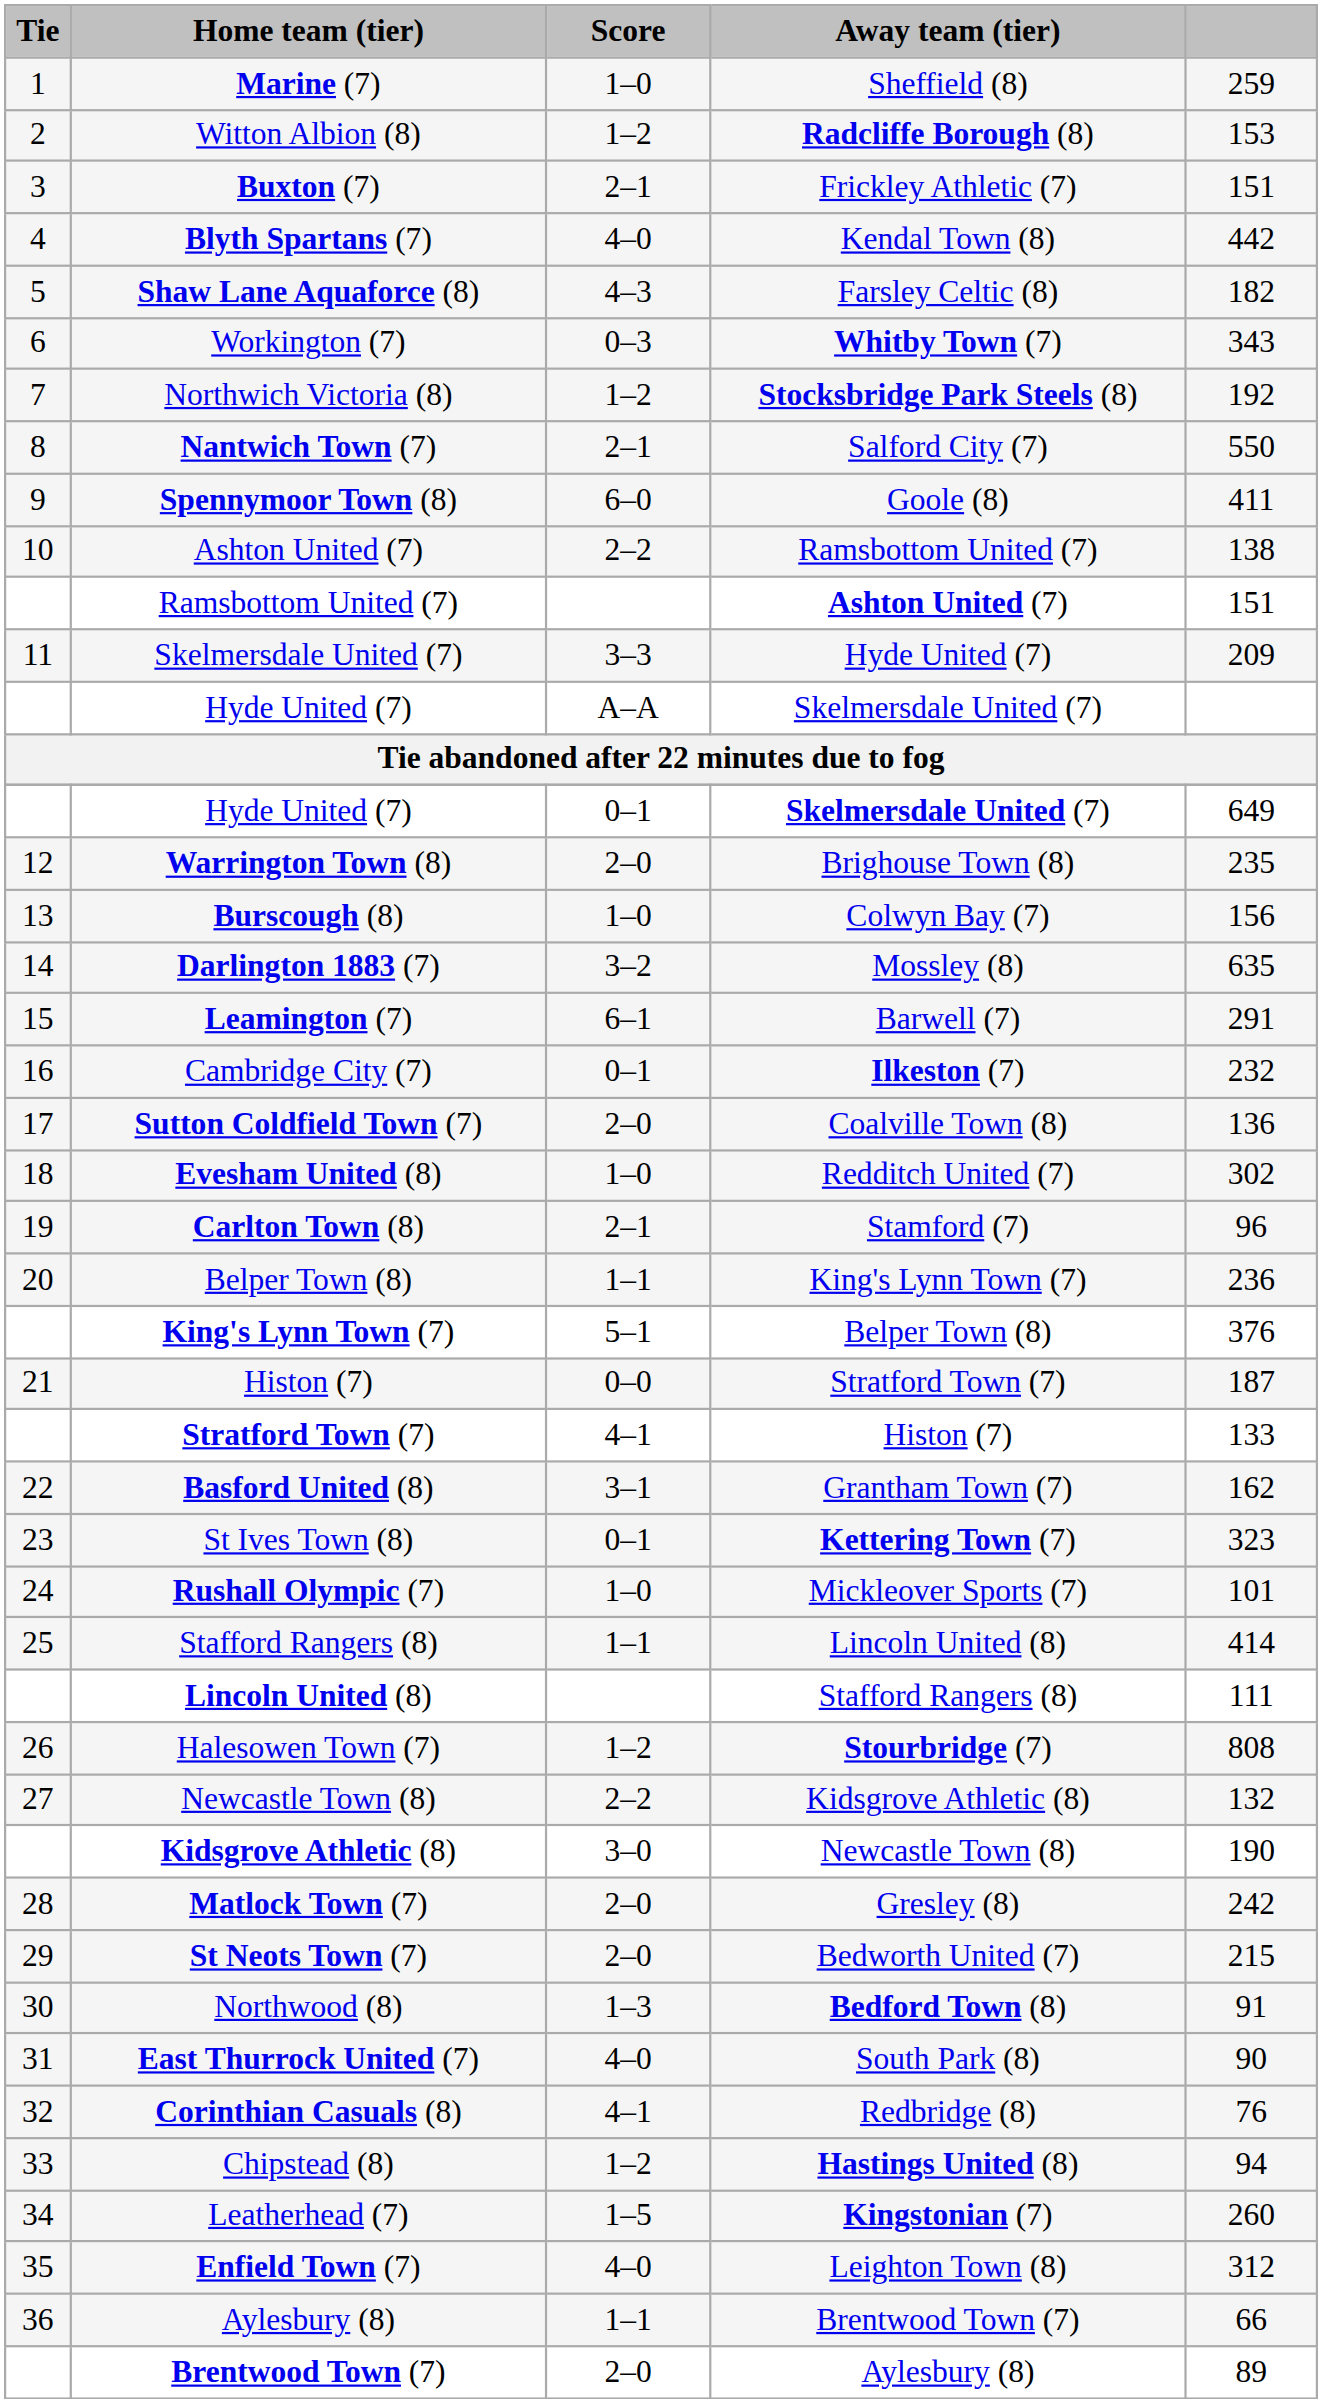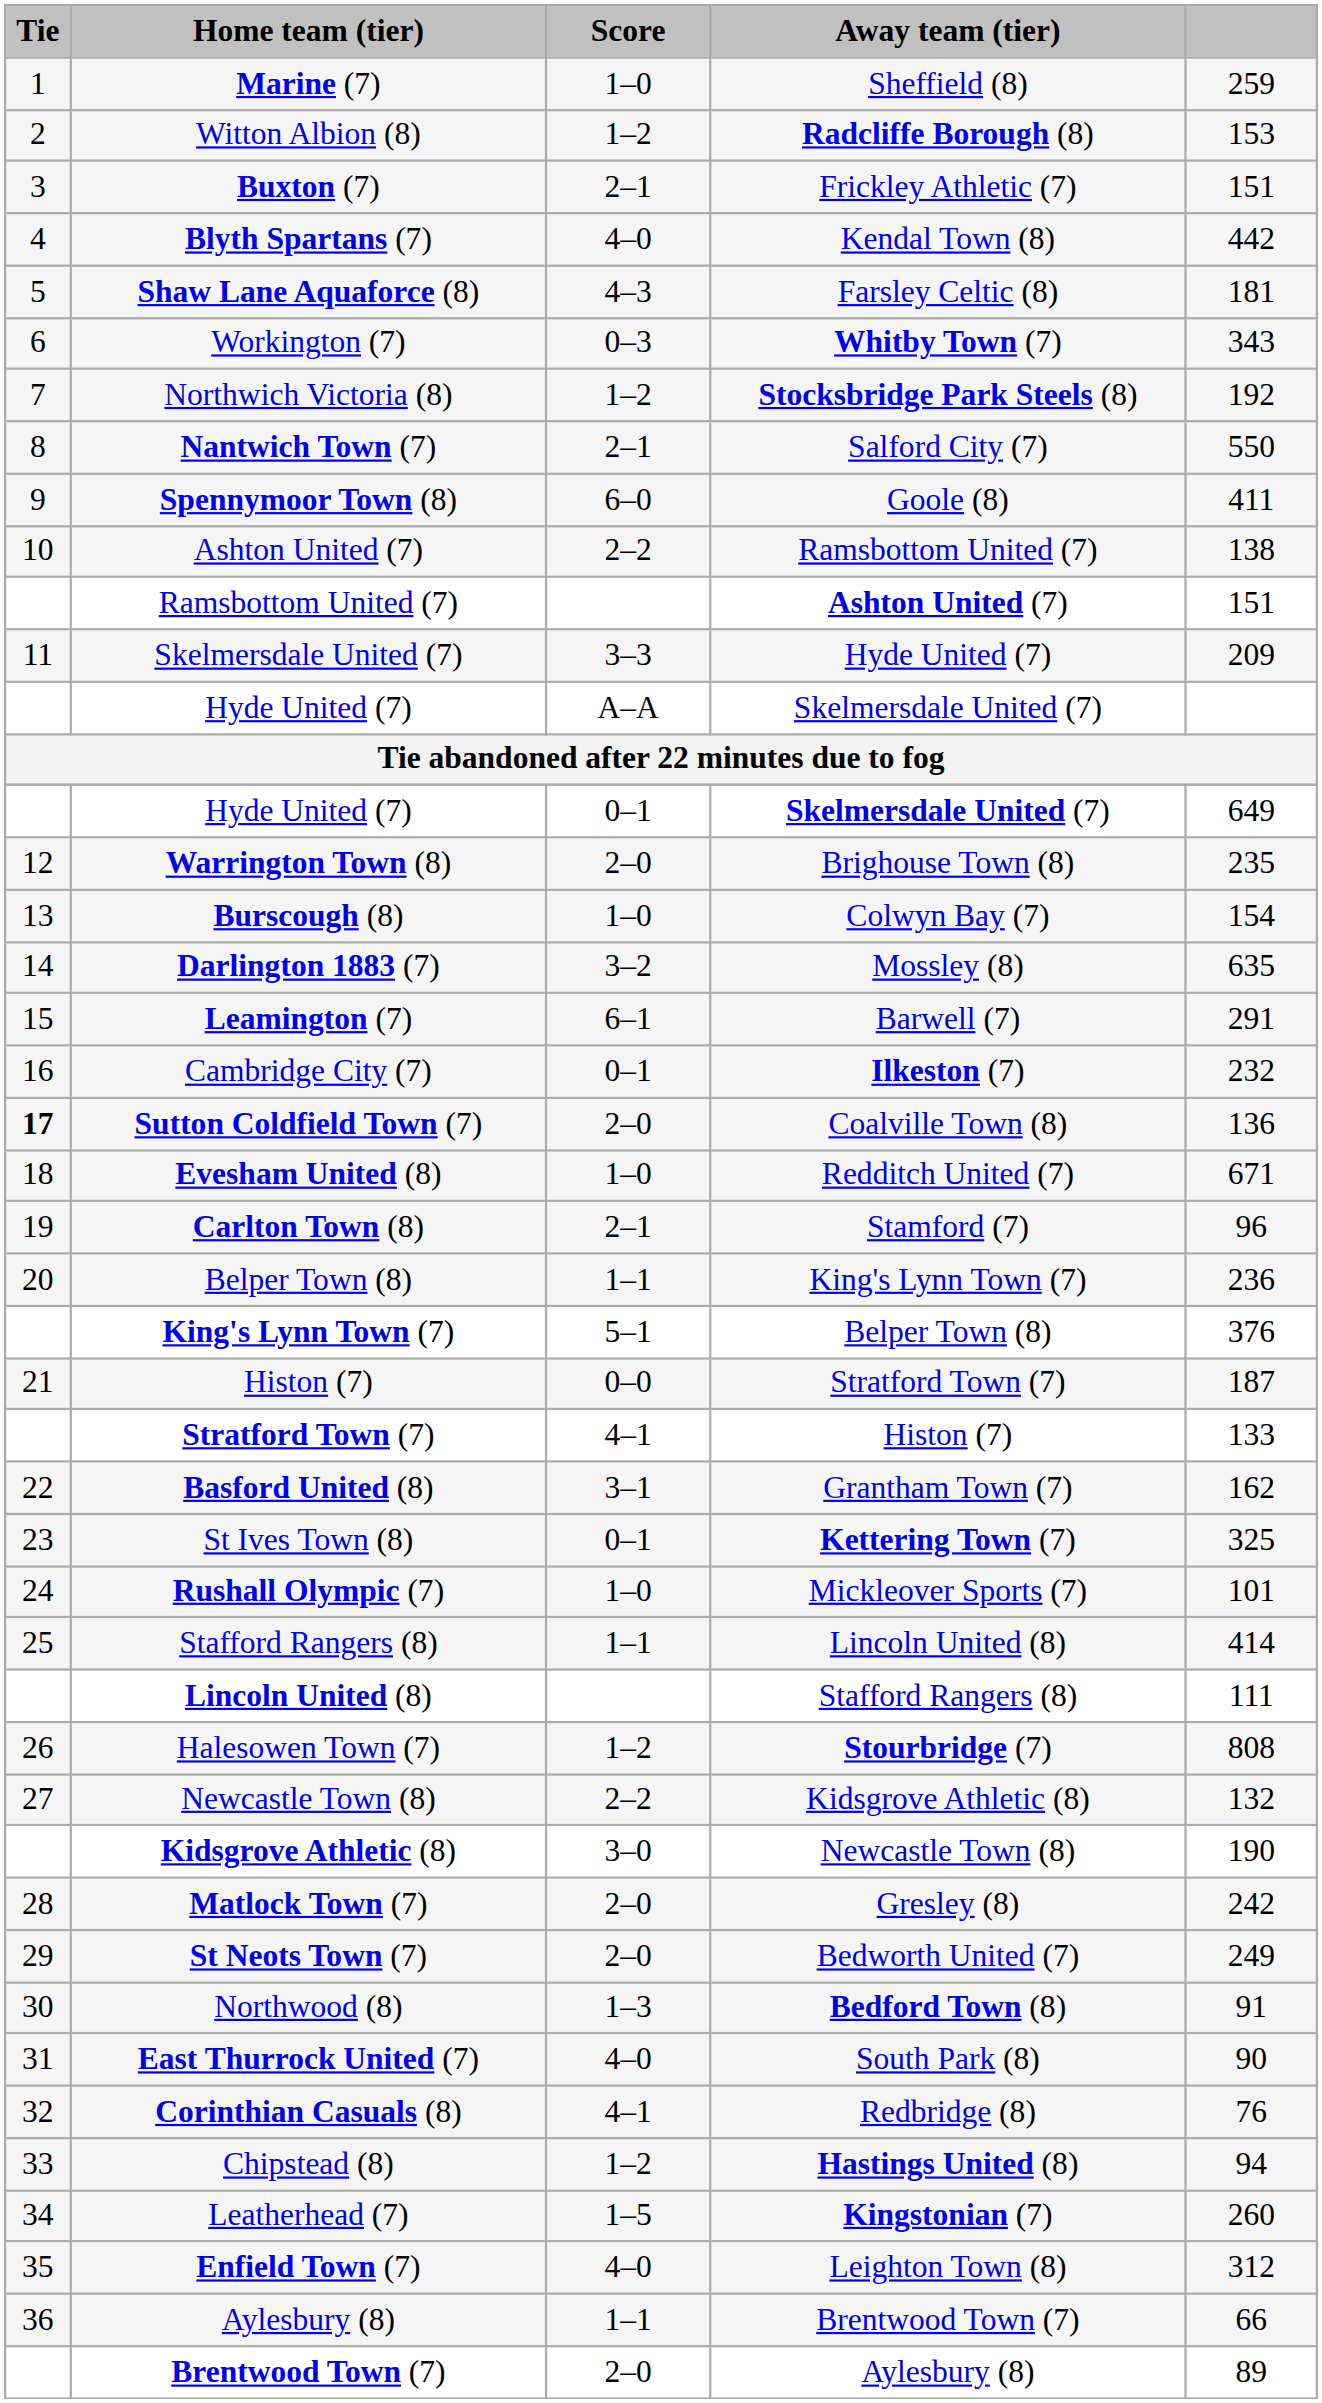 <table class="wikitable" style="width: 600px; background:WhiteSmoke; text-align:center; font-size:90%">
 <tr>
 <td scope="col" style="width:  5.00%; background:silver;"><strong>Tie</strong></td>
 <td scope="col" style="width: 36.25%; background:silver;"><strong>Home team (tier)</strong></td>
 <td scope="col" style="width: 12.50%; background:silver;"><strong>Score</strong></td>
 <td scope="col" style="width: 36.25%; background:silver;"><strong>Away team (tier)</strong></td>
 <td scope="col" style="width: 10.00%; background:silver;"><strong></strong></td>
 </tr>
 <tr>
 <td>1</td>
 <td><strong><a href='#'>Marine</a></strong> (7)</td>
 <td>1–0</td>
 <td><a href='#'>Sheffield</a> (8)</td>
 <td>259</td>
 </tr>
 <tr>
 <td>2</td>
 <td><a href='#'>Witton Albion</a> (8)</td>
 <td>1–2</td>
 <td><strong><a href='#'>Radcliffe Borough</a></strong> (8)</td>
 <td>153</td>
 </tr>
 <tr>
 <td>3</td>
 <td><strong><a href='#'>Buxton</a></strong> (7)</td>
 <td>2–1</td>
 <td><a href='#'>Frickley Athletic</a> (7)</td>
 <td>151</td>
 </tr>
 <tr>
 <td>4</td>
 <td><strong><a href='#'>Blyth Spartans</a></strong> (7)</td>
 <td>4–0</td>
 <td><a href='#'>Kendal Town</a> (8)</td>
 <td>442</td>
 </tr>
 <tr>
 <td>5</td>
 <td><strong><a href='#'>Shaw Lane Aquaforce</a></strong> (8)</td>
 <td>4–3</td>
 <td><a href='#'>Farsley Celtic</a> (8)</td>
-<td>182</td>
+<td>181</td>
 </tr>
 <tr>
 <td>6</td>
 <td><a href='#'>Workington</a> (7)</td>
 <td>0–3</td>
 <td><strong><a href='#'>Whitby Town</a></strong> (7)</td>
 <td>343</td>
 </tr>
 <tr>
 <td>7</td>
 <td><a href='#'>Northwich Victoria</a> (8)</td>
 <td>1–2</td>
 <td><strong><a href='#'>Stocksbridge Park Steels</a></strong> (8)</td>
 <td>192</td>
 </tr>
 <tr>
 <td>8</td>
 <td><strong><a href='#'>Nantwich Town</a></strong> (7)</td>
 <td>2–1</td>
 <td><a href='#'>Salford City</a> (7)</td>
 <td>550</td>
 </tr>
 <tr>
 <td>9</td>
 <td><strong><a href='#'>Spennymoor Town</a></strong> (8)</td>
 <td>6–0</td>
 <td><a href='#'>Goole</a> (8)</td>
 <td>411</td>
 </tr>
 <tr>
 <td>10</td>
 <td><a href='#'>Ashton United</a> (7)</td>
 <td>2–2</td>
 <td><a href='#'>Ramsbottom United</a> (7)</td>
 <td>138</td>
 </tr>
 <tr style="background:white;">
 <td><em></em></td>
 <td><a href='#'>Ramsbottom United</a> (7)</td>
 <td></td>
 <td><strong><a href='#'>Ashton United</a></strong> (7)</td>
 <td>151</td>
 </tr>
 <tr>
 <td>11</td>
 <td><a href='#'>Skelmersdale United</a> (7)</td>
 <td>3–3</td>
 <td><a href='#'>Hyde United</a> (7)</td>
 <td>209</td>
 </tr>
 <tr style="background:white;">
 <td><em></em></td>
 <td><a href='#'>Hyde United</a> (7)</td>
 <td>A–A</td>
 <td><a href='#'>Skelmersdale United</a> (7)</td>
 <td></td>
 </tr>
 <tr>
 <th colspan="5">Tie abandoned after 22 minutes due to fog</th>
 </tr>
 <tr>
 </tr>
 <tr style="background:white;">
 <td><em></em></td>
 <td><a href='#'>Hyde United</a> (7)</td>
 <td>0–1</td>
 <td><strong><a href='#'>Skelmersdale United</a></strong> (7)</td>
 <td>649</td>
 </tr>
 <tr>
 <td>12</td>
 <td><strong><a href='#'>Warrington Town</a></strong> (8)</td>
 <td>2–0</td>
 <td><a href='#'>Brighouse Town</a> (8)</td>
 <td>235</td>
 </tr>
 <tr>
 <td>13</td>
 <td><strong><a href='#'>Burscough</a></strong> (8)</td>
 <td>1–0</td>
 <td><a href='#'>Colwyn Bay</a> (7)</td>
-<td>156</td>
+<td>154</td>
 </tr>
 <tr>
 <td>14</td>
 <td><strong><a href='#'>Darlington 1883</a></strong> (7)</td>
 <td>3–2</td>
 <td><a href='#'>Mossley</a> (8)</td>
 <td>635</td>
 </tr>
 <tr>
 <td>15</td>
 <td><strong><a href='#'>Leamington</a></strong> (7)</td>
 <td>6–1</td>
 <td><a href='#'>Barwell</a> (7)</td>
 <td>291</td>
 </tr>
 <tr>
 <td>16</td>
 <td><a href='#'>Cambridge City</a> (7)</td>
 <td>0–1</td>
 <td><strong><a href='#'>Ilkeston</a></strong> (7)</td>
 <td>232</td>
 </tr>
 <tr>
-<td>17</td>
+<td><strong>17</strong></td>
 <td><strong><a href='#'>Sutton Coldfield Town</a></strong> (7)</td>
 <td>2–0</td>
 <td><a href='#'>Coalville Town</a> (8)</td>
 <td>136</td>
 </tr>
 <tr>
 <td>18</td>
 <td><strong><a href='#'>Evesham United</a></strong> (8)</td>
 <td>1–0</td>
 <td><a href='#'>Redditch United</a> (7)</td>
-<td>302</td>
+<td>671</td>
 </tr>
 <tr>
 <td>19</td>
 <td><strong><a href='#'>Carlton Town</a></strong> (8)</td>
 <td>2–1</td>
 <td><a href='#'>Stamford</a> (7)</td>
 <td>96</td>
 </tr>
 <tr>
 <td>20</td>
 <td><a href='#'>Belper Town</a> (8)</td>
 <td>1–1</td>
 <td><a href='#'>King's Lynn Town</a> (7)</td>
 <td>236</td>
 </tr>
 <tr style="background:white;">
 <td><em></em></td>
 <td><strong><a href='#'>King's Lynn Town</a></strong> (7)</td>
 <td>5–1</td>
 <td><a href='#'>Belper Town</a> (8)</td>
 <td>376</td>
 </tr>
 <tr>
 <td>21</td>
 <td><a href='#'>Histon</a> (7)</td>
 <td>0–0</td>
 <td><a href='#'>Stratford Town</a> (7)</td>
 <td>187</td>
 </tr>
 <tr style="background:white;">
 <td><em></em></td>
 <td><strong><a href='#'>Stratford Town</a></strong> (7)</td>
 <td>4–1</td>
 <td><a href='#'>Histon</a> (7)</td>
 <td>133</td>
 </tr>
 <tr>
 <td>22</td>
 <td><strong><a href='#'>Basford United</a></strong> (8)</td>
 <td>3–1</td>
 <td><a href='#'>Grantham Town</a> (7)</td>
 <td>162</td>
 </tr>
 <tr>
 <td>23</td>
 <td><a href='#'>St Ives Town</a> (8)</td>
 <td>0–1</td>
 <td><strong><a href='#'>Kettering Town</a></strong> (7)</td>
-<td>323</td>
+<td>325</td>
 </tr>
 <tr>
 <td>24</td>
 <td><strong><a href='#'>Rushall Olympic</a></strong> (7)</td>
 <td>1–0</td>
 <td><a href='#'>Mickleover Sports</a> (7)</td>
 <td>101</td>
 </tr>
 <tr>
 <td>25</td>
 <td><a href='#'>Stafford Rangers</a> (8)</td>
 <td>1–1</td>
 <td><a href='#'>Lincoln United</a> (8)</td>
 <td>414</td>
 </tr>
 <tr style="background:white;">
 <td><em></em></td>
 <td><strong><a href='#'>Lincoln United</a></strong> (8)</td>
 <td></td>
 <td><a href='#'>Stafford Rangers</a> (8)</td>
 <td>111</td>
 </tr>
 <tr>
 <td>26</td>
 <td><a href='#'>Halesowen Town</a> (7)</td>
 <td>1–2</td>
 <td><strong><a href='#'>Stourbridge</a></strong> (7)</td>
 <td>808</td>
 </tr>
 <tr>
 <td>27</td>
 <td><a href='#'>Newcastle Town</a> (8)</td>
 <td>2–2</td>
 <td><a href='#'>Kidsgrove Athletic</a> (8)</td>
 <td>132</td>
 </tr>
 <tr style="background:white;">
 <td><em></em></td>
 <td><strong><a href='#'>Kidsgrove Athletic</a></strong> (8)</td>
 <td>3–0</td>
 <td><a href='#'>Newcastle Town</a> (8)</td>
 <td>190</td>
 </tr>
 <tr>
 <td>28</td>
 <td><strong><a href='#'>Matlock Town</a></strong> (7)</td>
 <td>2–0</td>
 <td><a href='#'>Gresley</a> (8)</td>
 <td>242</td>
 </tr>
 <tr>
 <td>29</td>
 <td><strong><a href='#'>St Neots Town</a></strong> (7)</td>
 <td>2–0</td>
 <td><a href='#'>Bedworth United</a> (7)</td>
-<td>215</td>
+<td>249</td>
 </tr>
 <tr>
 <td>30</td>
 <td><a href='#'>Northwood</a> (8)</td>
 <td>1–3</td>
 <td><strong><a href='#'>Bedford Town</a></strong> (8)</td>
 <td>91</td>
 </tr>
 <tr>
 <td>31</td>
 <td><strong><a href='#'>East Thurrock United</a></strong> (7)</td>
 <td>4–0</td>
 <td><a href='#'>South Park</a> (8)</td>
 <td>90</td>
 </tr>
 <tr>
 <td>32</td>
 <td><strong><a href='#'>Corinthian Casuals</a></strong> (8)</td>
 <td>4–1</td>
 <td><a href='#'>Redbridge</a> (8)</td>
 <td>76</td>
 </tr>
 <tr>
 <td>33</td>
 <td><a href='#'>Chipstead</a> (8)</td>
 <td>1–2</td>
 <td><strong><a href='#'>Hastings United</a></strong> (8)</td>
 <td>94</td>
 </tr>
 <tr>
 <td>34</td>
 <td><a href='#'>Leatherhead</a> (7)</td>
 <td>1–5</td>
 <td><strong><a href='#'>Kingstonian</a></strong> (7)</td>
 <td>260</td>
 </tr>
 <tr>
 <td>35</td>
 <td><strong><a href='#'>Enfield Town</a></strong> (7)</td>
 <td>4–0</td>
 <td><a href='#'>Leighton Town</a> (8)</td>
 <td>312</td>
 </tr>
 <tr>
 <td>36</td>
 <td><a href='#'>Aylesbury</a> (8)</td>
 <td>1–1</td>
 <td><a href='#'>Brentwood Town</a> (7)</td>
 <td>66</td>
 </tr>
 <tr style="background:white;">
 <td><em></em></td>
 <td><strong><a href='#'>Brentwood Town</a></strong> (7)</td>
 <td>2–0</td>
 <td><a href='#'>Aylesbury</a> (8)</td>
 <td>89</td>
 </tr>
 <tr>
 </tr>
 </table>
